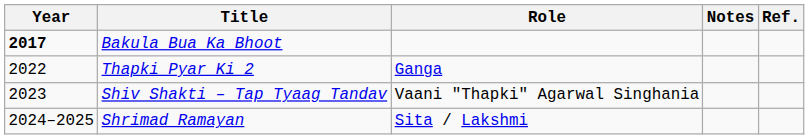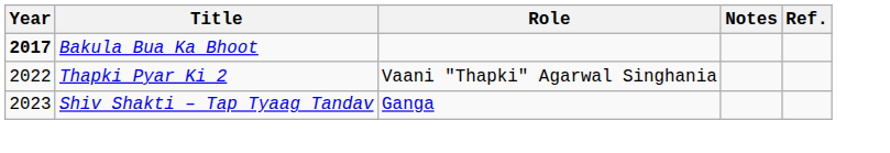 <table class="wikitable sortable">
 <tr>
 <th>Year</th>
 <th>Title</th>
 <th>Role</th>
 <th class="unsortable">Notes</th>
 <th class="unsortable">Ref.</th>
 </tr>
 <tr>
 <td><strong>2017</strong></td>
 <td><em><a href='#'>Bakula Bua Ka Bhoot</a></em></td>
 <td></td>
 <td></td>
 <td></td>
 </tr>
 <tr>
 <td>2022</td>
 <td><em><a href='#'>Thapki Pyar Ki 2</a></em></td>
-<td><a href='#'>Ganga</a></td>
+<td>Vaani "Thapki" Agarwal Singhania</td>
 <td></td>
 <td></td>
 </tr>
 <tr>
 <td>2023</td>
 <td><em><a href='#'>Shiv Shakti – Tap Tyaag Tandav</a></em></td>
-<td>Vaani "Thapki" Agarwal Singhania</td>
-<td></td>
-<td></td>
-</tr>
-<tr>
-<td>2024–2025</td>
-<td><em><a href='#'>Shrimad Ramayan</a></em></td>
-<td><a href='#'>Sita</a> / <a href='#'>Lakshmi</a></td>
+<td><a href='#'>Ganga</a></td>
 <td></td>
 <td></td>
 </tr>
 </table>
